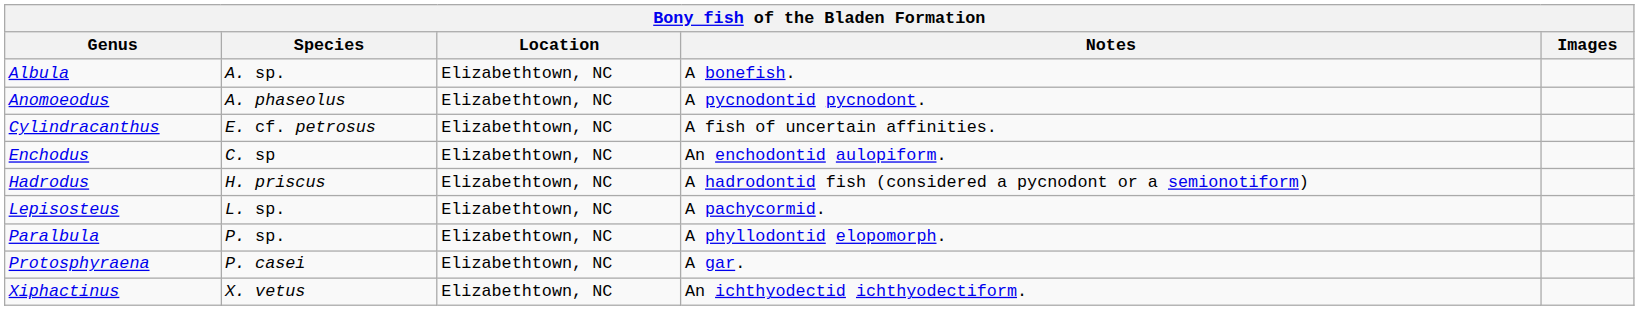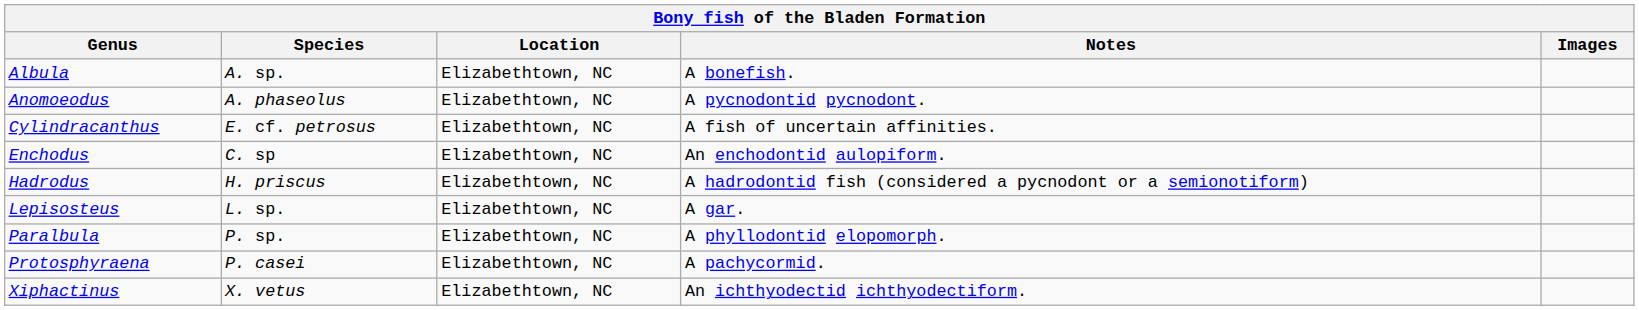 <table class="wikitable" width="100%" align="center">
 <tr>
 <th colspan="6" align="center"><strong><a href='#'>Bony fish</a> of the Bladen Formation</strong></th>
 </tr>
 <tr>
 <th>Genus</th>
 <th>Species</th>
 <th>Location</th>
 <th>Notes</th>
 <th>Images</th>
 </tr>
 <tr>
 <td><em><a href='#'>Albula</a></em></td>
 <td><em>A.</em> sp.</td>
 <td>Elizabethtown, NC</td>
 <td>A <a href='#'>bonefish</a>.</td>
 <td></td>
 </tr>
 <tr>
 <td><em><a href='#'>Anomoeodus</a></em></td>
 <td><em>A. phaseolus</em></td>
 <td>Elizabethtown, NC</td>
 <td>A <a href='#'>pycnodontid</a> <a href='#'>pycnodont</a>.</td>
 <td></td>
 </tr>
 <tr>
 <td><em><a href='#'>Cylindracanthus</a></em></td>
 <td><em>E.</em> cf. <em>petrosus</em></td>
 <td>Elizabethtown, NC</td>
 <td>A fish of uncertain affinities.</td>
 <td></td>
 </tr>
 <tr>
 <td><em><a href='#'>Enchodus</a></em></td>
 <td><em>C.</em> sp</td>
 <td>Elizabethtown, NC</td>
 <td>An <a href='#'>enchodontid</a> <a href='#'>aulopiform</a>.</td>
 <td></td>
 </tr>
 <tr>
 <td><em><a href='#'>Hadrodus</a></em></td>
 <td><em>H. priscus</em></td>
 <td>Elizabethtown, NC</td>
 <td>A <a href='#'>hadrodontid</a> fish (considered a pycnodont or a <a href='#'>semionotiform</a>)</td>
 <td></td>
 </tr>
 <tr>
 <td><em><a href='#'>Lepisosteus</a></em></td>
 <td><em>L.</em> sp.</td>
 <td>Elizabethtown, NC</td>
-<td>A <a href='#'>pachycormid</a>.</td>
+<td>A <a href='#'>gar</a>.</td>
 <td></td>
 </tr>
 <tr>
 <td><em><a href='#'>Paralbula</a></em></td>
 <td><em>P.</em> sp.</td>
 <td>Elizabethtown, NC</td>
 <td>A <a href='#'>phyllodontid</a> <a href='#'>elopomorph</a>.</td>
 <td></td>
 </tr>
 <tr>
 <td><em><a href='#'>Protosphyraena</a></em></td>
 <td><em>P. casei</em></td>
 <td>Elizabethtown, NC</td>
-<td>A <a href='#'>gar</a>.</td>
+<td>A <a href='#'>pachycormid</a>.</td>
 <td></td>
 </tr>
 <tr>
 <td><em><a href='#'>Xiphactinus</a></em></td>
 <td><em>X. vetus</em></td>
 <td>Elizabethtown, NC</td>
 <td>An <a href='#'>ichthyodectid</a> <a href='#'>ichthyodectiform</a>.</td>
 <td></td>
 </tr>
 </table>
